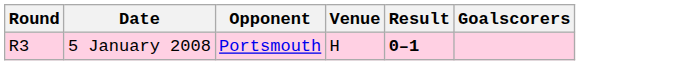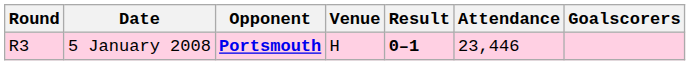 <table class="wikitable">
 <tr>
 <th>Round</th>
 <th>Date</th>
 <th>Opponent</th>
 <th>Venue</th>
 <th>Result</th>
+<th>Attendance</th>
 <th>Goalscorers</th>
 </tr>
 <tr style="background-color: #ffd0e3;">
 <td>R3</td>
 <td>5 January 2008</td>
-<td><a href='#'>Portsmouth</a></td>
+<td><strong><a href='#'>Portsmouth</a></strong></td>
 <td>H</td>
 <td><strong>0–1</strong></td>
+<td>23,446</td>
 <td></td>
 </tr>
 </table>
